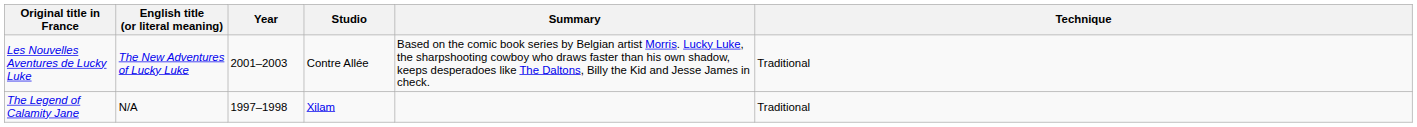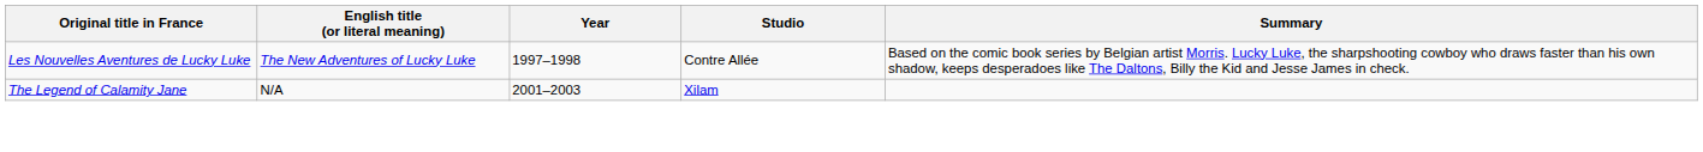 <table class="wikitable sortable" style="width:100%;">
 <tr>
 <th style="width:150px;">Original title in France</th>
 <th style="width:150px;">English title<br>(or literal meaning)</th>
 <th style="width:100px;">Year</th>
 <th style="width:120px;">Studio</th>
 <th style="width:500px;">Summary</th>
-<th>Technique</th>
 </tr>
 <tr>
 <td><em><a href='#'>Les Nouvelles Aventures de Lucky Luke</a></em></td>
 <td><em><a href='#'>The New Adventures of Lucky Luke</a></em></td>
-<td>2001–2003</td>
+<td>1997–1998</td>
 <td>Contre Allée</td>
 <td>Based on the comic book series by Belgian artist <a href='#'>Morris</a>. <a href='#'>Lucky Luke</a>, the sharpshooting cowboy who draws faster than his own shadow, keeps desperadoes like <a href='#'>The Daltons</a>, Billy the Kid and Jesse James in check.</td>
-<td>Traditional</td>
 </tr>
 <tr>
 <td><em><a href='#'>The Legend of Calamity Jane</a></em></td>
 <td>N/A</td>
-<td>1997–1998</td>
+<td>2001–2003</td>
 <td><a href='#'>Xilam</a></td>
 <td></td>
-<td>Traditional</td>
 </tr>
 </table>
